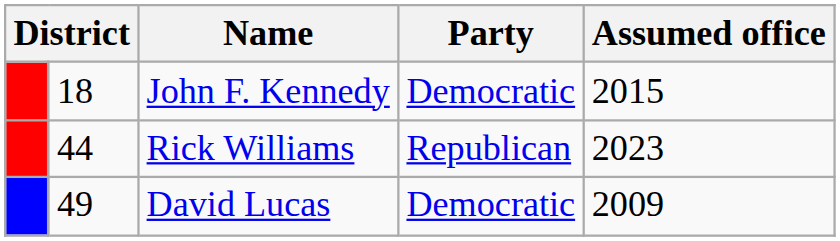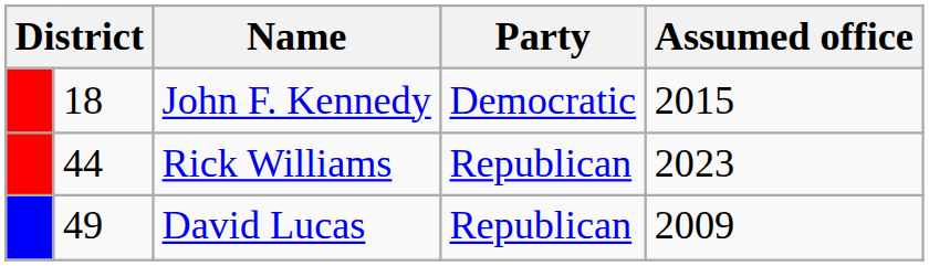 <table class=wikitable>
 <tr>
 <th colspan="2"  style="text-align:center; vertical-align:bottom;"><strong>District</strong></th>
 <th style="text-align:center; vertical-align:bottom;"><strong>Name</strong></th>
 <th style="text-align:center; vertical-align:bottom;"><strong>Party</strong></th>
 <th style="text-align:center; vertical-align:bottom;"><strong>Assumed office</strong></th>
 </tr>
 <tr>
 <td style="background:red;"> </td>
 <td>18</td>
 <td><a href='#'>John F. Kennedy</a></td>
 <td><a href='#'>Democratic</a></td>
 <td>2015</td>
 </tr>
 <tr>
 <td style="background:red;"> </td>
 <td>44</td>
 <td><a href='#'>Rick Williams</a></td>
 <td><a href='#'>Republican</a></td>
 <td>2023</td>
 </tr>
 <tr>
 <td style="background:blue;"> </td>
 <td>49</td>
 <td><a href='#'>David Lucas</a></td>
-<td><a href='#'>Democratic</a></td>
+<td><a href='#'>Republican</a></td>
 <td>2009</td>
 </tr>
 </table>
